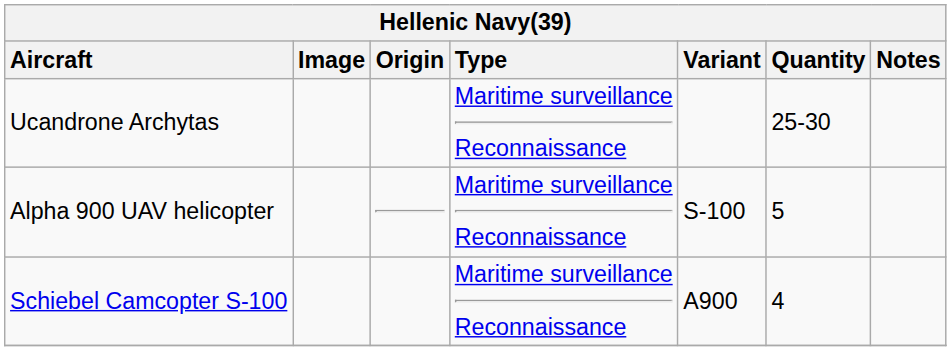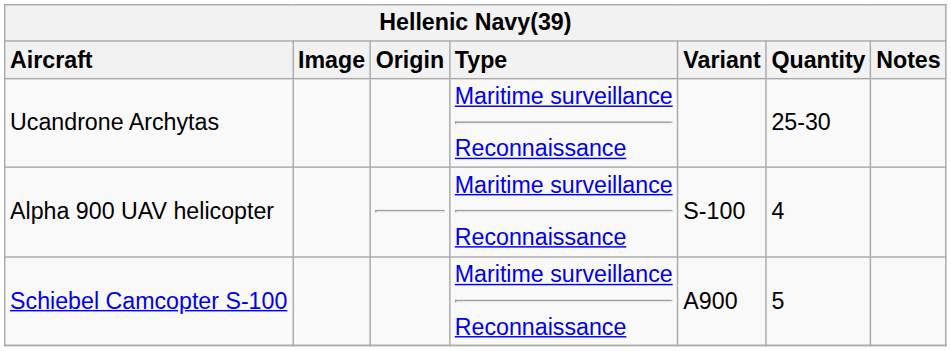 <table class="wikitable">
 <tr>
 <th colspan="8">Hellenic Navy(39)</th>
 </tr>
 <tr>
 <th style="text-align:left;">Aircraft</th>
 <th>Image</th>
 <th style="text-align:left;">Origin</th>
 <th style="text-align:left;">Type</th>
 <th style="text-align:left;">Variant</th>
 <th style="text-align:left;">Quantity</th>
 <th style="text-align:left;">Notes</th>
 </tr>
 <tr>
 <td>Ucandrone Archytas</td>
 <td></td>
 <td></td>
 <td><a href='#'>Maritime surveillance</a><hr><a href='#'>Reconnaissance</a></td>
 <td></td>
 <td>25-30</td>
 <td></td>
 </tr>
 <tr>
 <td>Alpha 900 UAV helicopter</td>
 <td></td>
 <td><hr></td>
 <td><a href='#'>Maritime surveillance</a><hr><a href='#'>Reconnaissance</a></td>
 <td>S-100</td>
-<td>5</td>
+<td>4</td>
 <td></td>
 </tr>
 <tr>
 <td><a href='#'>Schiebel Camcopter S-100</a></td>
 <td></td>
 <td></td>
 <td><a href='#'>Maritime surveillance</a><hr><a href='#'>Reconnaissance</a></td>
 <td>A900</td>
-<td>4</td>
+<td>5</td>
 <td></td>
 </tr>
 <tr>
 </tr>
 </table>
